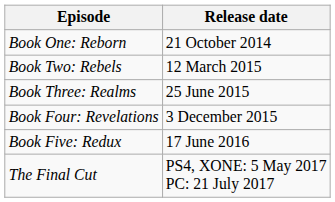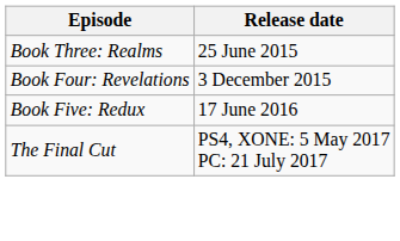 <table class="wikitable" style="float:right; margin-left:1em;">
 <tr>
 <th>Episode</th>
 <th>Release date</th>
-</tr>
-<tr>
-<td><em>Book One: Reborn</em></td>
-<td>21 October 2014</td>
-</tr>
-<tr>
-<td><em>Book Two: Rebels</em></td>
-<td>12 March 2015</td>
 </tr>
 <tr>
 <td><em>Book Three: Realms</em></td>
 <td>25 June 2015</td>
 </tr>
 <tr>
 <td><em>Book Four: Revelations</em></td>
 <td>3 December 2015</td>
 </tr>
 <tr>
 <td><em>Book Five: Redux</em></td>
 <td>17 June 2016</td>
 </tr>
 <tr>
 <td><em>The Final Cut</em></td>
 <td>PS4, XONE: 5 May 2017<br>PC: 21 July 2017</td>
 </tr>
 </table>
